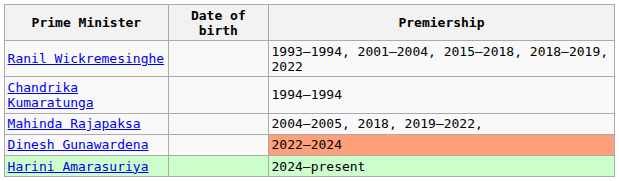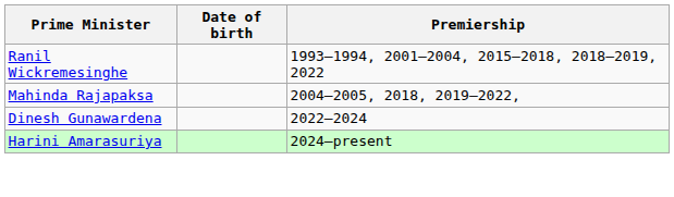 <table class="wikitable">
 <tr>
 <th>Prime Minister</th>
 <th>Date of birth</th>
 <th>Premiership</th>
 </tr>
 <tr>
 <td><a href='#'>Ranil Wickremesinghe</a></td>
 <td></td>
 <td>1993–1994, 2001–2004, 2015–2018, 2018–2019, 2022</td>
 </tr>
 <tr>
-<td><a href='#'>Chandrika Kumaratunga</a></td>
-<td></td>
-<td>1994–1994</td>
-</tr>
-<tr>
 <td><a href='#'>Mahinda Rajapaksa</a></td>
 <td></td>
 <td>2004–2005, 2018, 2019–2022,</td>
 </tr>
 <tr>
 <td><a href='#'>Dinesh Gunawardena</a></td>
 <td></td>
-<td style="background: lightsalmon;">2022–2024</td>
+<td>2022–2024</td>
 </tr>
 <tr style="background:#CFC;">
 <td><a href='#'>Harini Amarasuriya</a></td>
 <td></td>
 <td>2024–present</td>
 </tr>
 </table>
